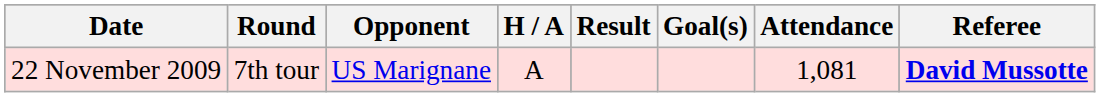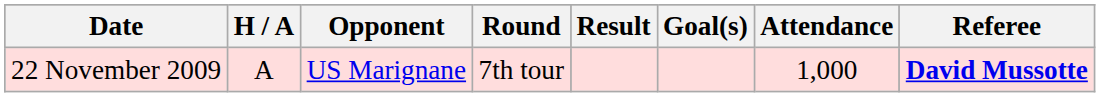 <table class="wikitable" style="text-align:center">
 <tr>
 <th class="sortable">Date</th>
+<th>H / A</th>
+<th>Opponent</th>
 <th>Round</th>
-<th>Opponent</th>
-<th>H / A</th>
 <th>Result</th>
 <th>Goal(s)</th>
 <th>Attendance</th>
 <th>Referee</th>
 </tr>
 <tr style="background:#fdd;">
 <td>22 November 2009</td>
+<td>A</td>
+<td><a href='#'>US Marignane</a></td>
 <td>7th tour</td>
-<td><a href='#'>US Marignane</a></td>
-<td>A</td>
 <td></td>
 <td></td>
-<td>1,081</td>
+<td>1,000</td>
 <td><strong><a href='#'>David Mussotte</a></strong></td>
 </tr>
 </table>
